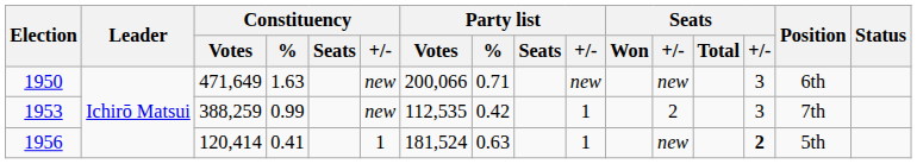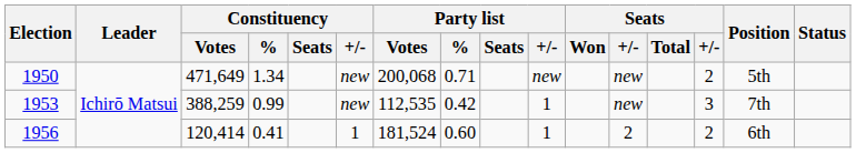 <table class="wikitable" style="text-align:center">
 <tr>
 <th rowspan="2">Election</th>
 <th rowspan="2">Leader</th>
 <th colspan="4">Constituency</th>
 <th colspan="4">Party list</th>
 <th colspan="4">Seats</th>
 <th rowspan="2">Position</th>
 <th rowspan="2">Status</th>
 </tr>
 <tr>
 <th>Votes</th>
 <th>%</th>
 <th>Seats</th>
 <th>+/-</th>
 <th>Votes</th>
 <th>%</th>
 <th>Seats</th>
 <th>+/-</th>
 <th>Won</th>
 <th>+/-</th>
 <th>Total</th>
 <th>+/-</th>
 </tr>
 <tr>
 <td><a href='#'>1950</a></td>
 <td rowspan="3"><a href='#'>Ichirō Matsui</a></td>
 <td>471,649</td>
-<td>1.63</td>
+<td>1.34</td>
 <td></td>
 <td><em>new</em></td>
-<td>200,066</td>
+<td>200,068</td>
 <td>0.71</td>
 <td></td>
 <td><em>new</em></td>
 <td></td>
 <td><em>new</em></td>
 <td></td>
-<td> 3</td>
-<td>6th</td>
+<td> 2</td>
+<td>5th</td>
 <td></td>
 </tr>
 <tr>
 <td><a href='#'>1953</a></td>
 <td>388,259</td>
 <td>0.99</td>
 <td></td>
 <td><em>new</em></td>
 <td>112,535</td>
 <td>0.42</td>
 <td></td>
 <td> 1</td>
 <td></td>
-<td> 2</td>
+<td><em>new</em></td>
 <td></td>
 <td> 3</td>
 <td>7th</td>
 <td></td>
 </tr>
 <tr>
 <td><a href='#'>1956</a></td>
 <td>120,414</td>
 <td>0.41</td>
 <td></td>
 <td> 1</td>
 <td>181,524</td>
-<td>0.63</td>
+<td>0.60</td>
 <td></td>
 <td> 1</td>
 <td></td>
-<td><em>new</em></td>
+<td> 2</td>
 <td></td>
-<td><strong> 2</strong></td>
-<td>5th</td>
+<td> 2</td>
+<td>6th</td>
 <td></td>
 </tr>
 </table>
